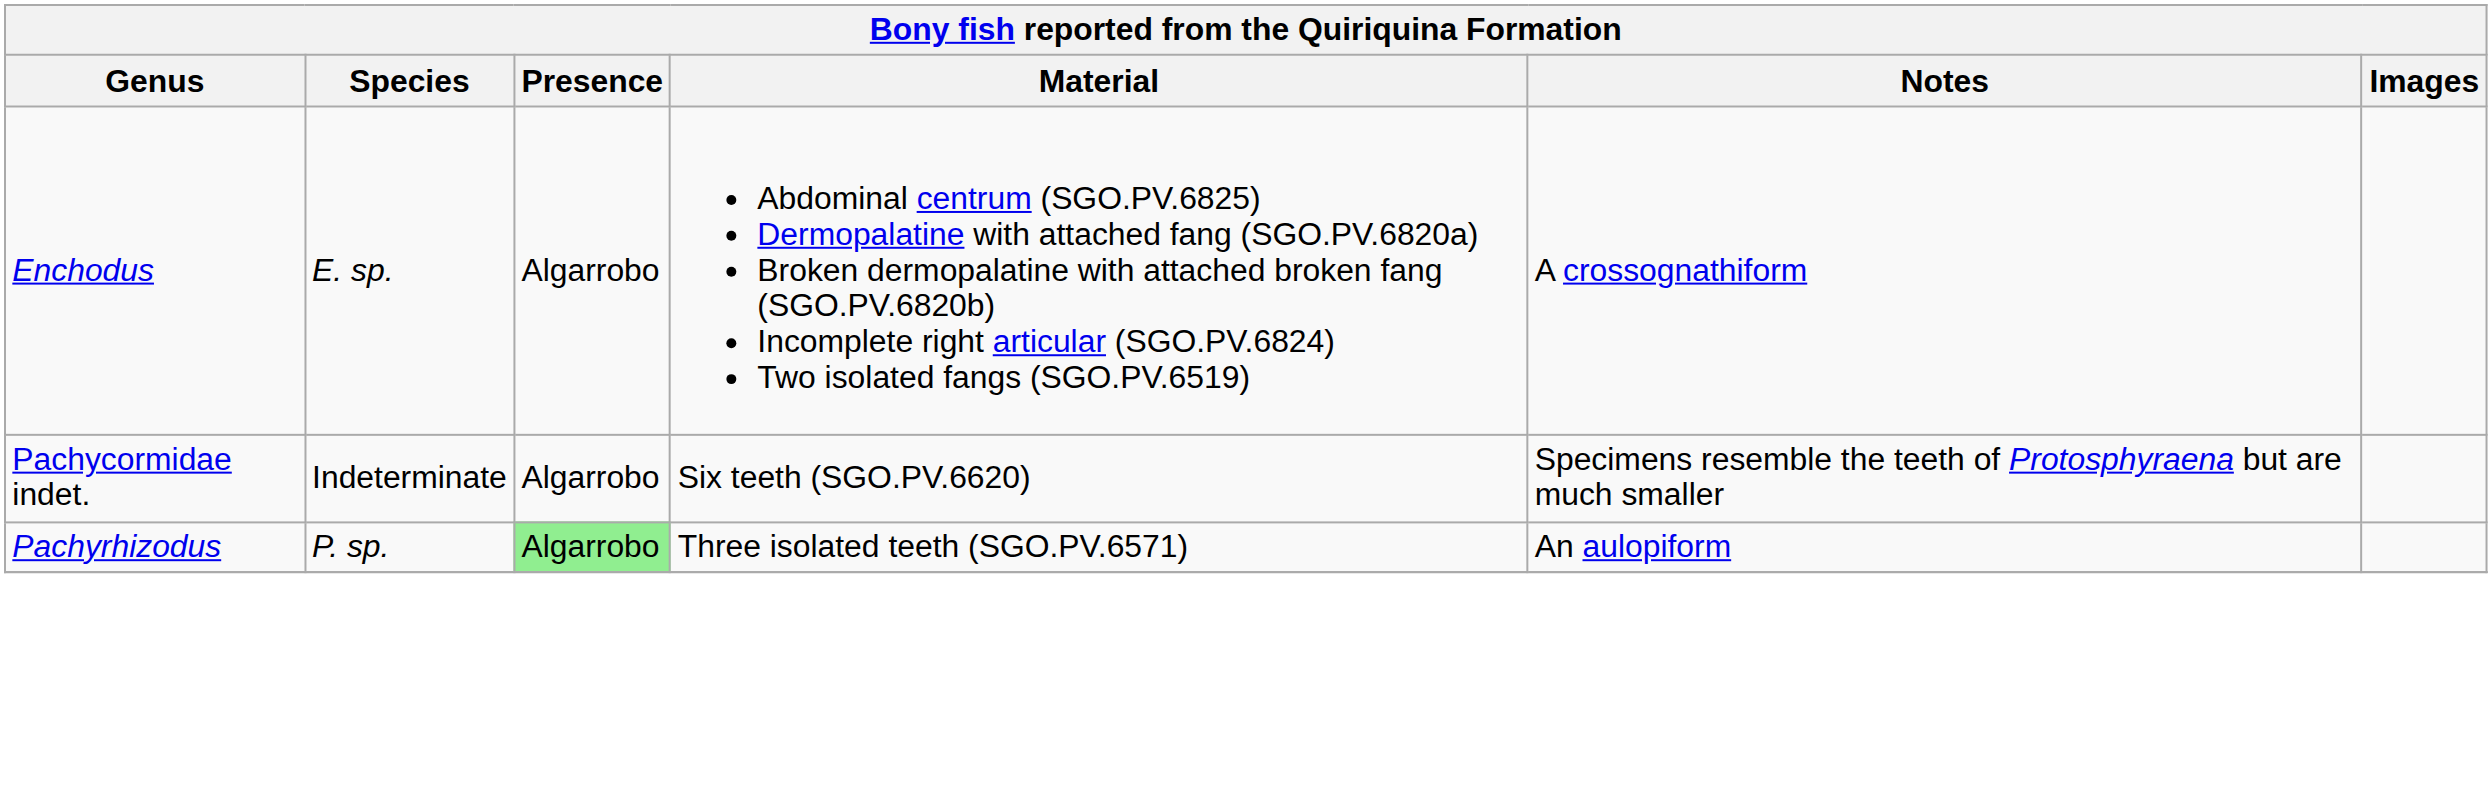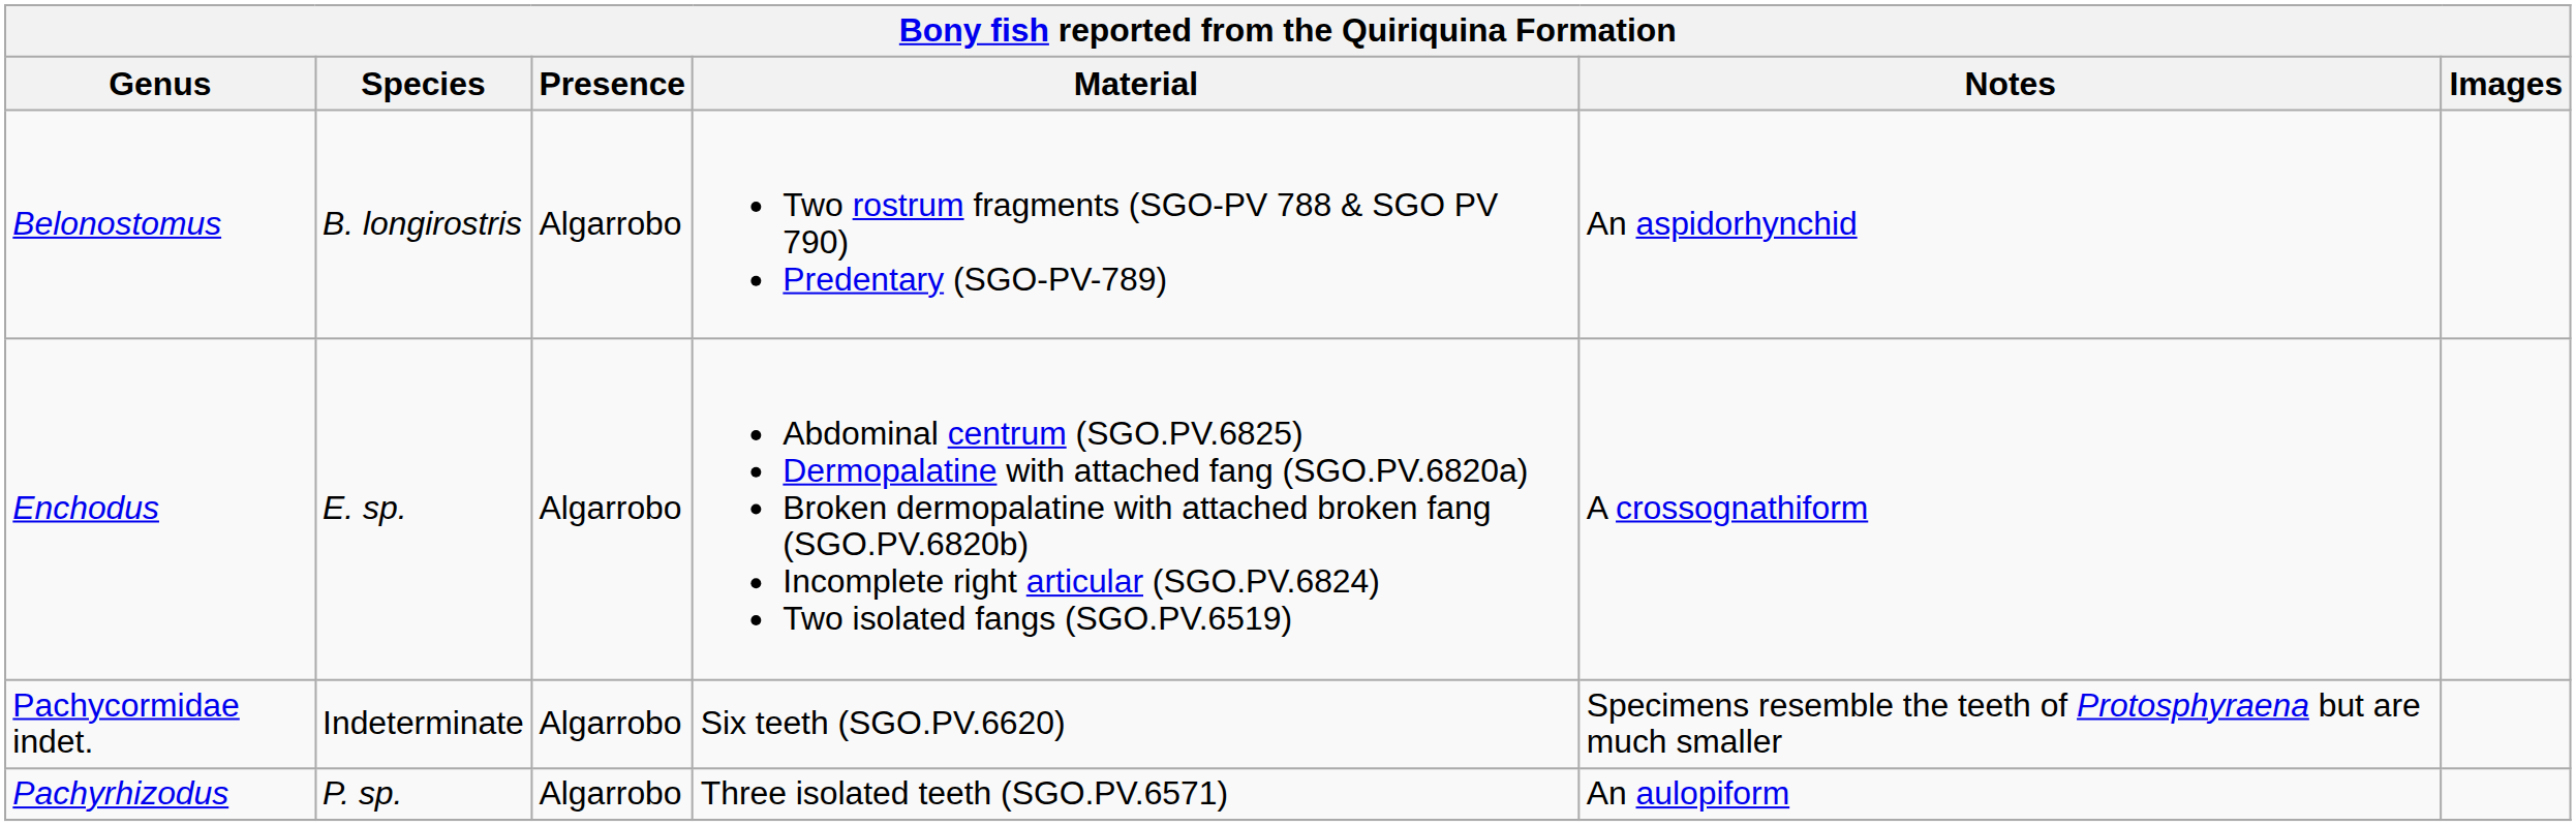 <table class="wikitable" align="center">
 <tr>
 <th colspan="6" align="center"><strong><a href='#'>Bony fish</a> reported from the Quiriquina Formation</strong></th>
 </tr>
 <tr>
 <th>Genus</th>
 <th>Species</th>
 <th>Presence</th>
 <th><strong>Material</strong></th>
 <th>Notes</th>
 <th>Images</th>
+</tr>
+<tr>
+<td><em><a href='#'>Belonostomus</a></em></td>
+<td><em>B. longirostris</em></td>
+<td>Algarrobo</td>
+<td><br><ul><li>Two <a href='#'>rostrum</a> fragments (SGO-PV 788 & SGO PV 790)</li><li><a href='#'>Predentary</a> (SGO-PV-789)</li></ul></td>
+<td>An <a href='#'>aspidorhynchid</a></td>
+<td></td>
 </tr>
 <tr>
 <td><em><a href='#'>Enchodus</a></em></td>
 <td><em>E. sp.</em></td>
 <td>Algarrobo</td>
 <td><br><ul><li>Abdominal <a href='#'>centrum</a> (SGO.PV.6825)</li><li><a href='#'>Dermopalatine</a> with attached fang (SGO.PV.6820a)</li><li>Broken dermopalatine with attached broken fang (SGO.PV.6820b)</li><li>Incomplete right <a href='#'>articular</a> (SGO.PV.6824)</li><li>Two isolated fangs (SGO.PV.6519)</li></ul></td>
 <td>A <a href='#'>crossognathiform</a></td>
 <td></td>
 </tr>
 <tr>
 <td><a href='#'>Pachycormidae</a> indet.</td>
 <td>Indeterminate</td>
 <td>Algarrobo</td>
 <td>Six teeth (SGO.PV.6620)</td>
 <td>Specimens resemble the teeth of <em><a href='#'>Protosphyraena</a></em> but are much smaller</td>
 <td></td>
 </tr>
 <tr>
 <td><em><a href='#'>Pachyrhizodus</a></em></td>
 <td><em>P. sp.</em></td>
-<td style="background: lightgreen;">Algarrobo</td>
+<td>Algarrobo</td>
 <td>Three isolated teeth (SGO.PV.6571)</td>
 <td>An <a href='#'>aulopiform</a></td>
 <td></td>
 </tr>
 <tr>
 </tr>
 </table>
